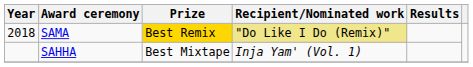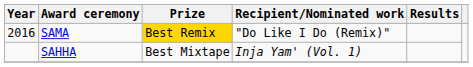 <table class="wikitable">
 <tr>
 <th>Year</th>
 <th>Award ceremony</th>
 <th>Prize</th>
 <th>Recipient/Nominated work</th>
 <th>Results</th>
 <th></th>
 </tr>
 <tr>
-<td>2018</td>
+<td>2016</td>
 <td><a href='#'>SAMA</a></td>
 <td style="background: gold;">Best Remix</td>
-<td style="background: khaki;">"Do Like I Do (Remix)"</td>
+<td>"Do Like I Do (Remix)"</td>
 <td></td>
 <td rowspan="2"></td>
 </tr>
 <tr>
 <td></td>
 <td><a href='#'>SAHHA</a></td>
 <td>Best Mixtape</td>
 <td><em>Inja Yam' (Vol. 1)</em></td>
 <td></td>
 </tr>
 <tr>
 </tr>
 </table>
